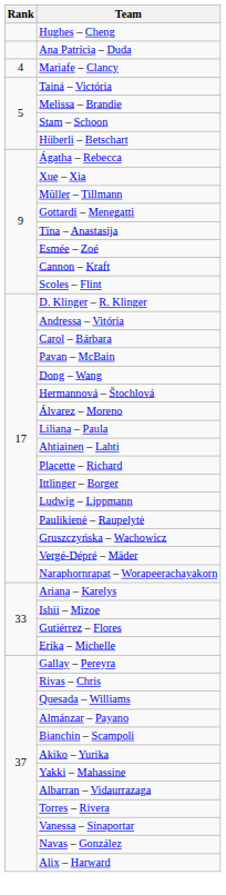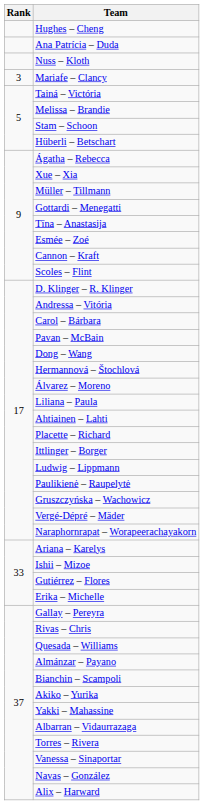 <table class="wikitable">
 <tr>
 <th>Rank</th>
 <th>Team</th>
 </tr>
 <tr>
 <td style="text-align: center;"></td>
 <td> <a href='#'>Hughes</a> – <a href='#'>Cheng</a></td>
 </tr>
 <tr>
 <td style="text-align: center;"></td>
 <td> <a href='#'>Ana Patrícia</a> – <a href='#'>Duda</a></td>
 </tr>
 <tr>
-<td style="text-align: center;">4</td>
+<td style="text-align: center;"></td>
+<td> <a href='#'>Nuss</a> – <a href='#'>Kloth</a></td>
+</tr>
+<tr>
+<td style="text-align: center;">3</td>
 <td> <a href='#'>Mariafe</a> – <a href='#'>Clancy</a></td>
 </tr>
 <tr>
 <td style="text-align: center;" rowspan=4>5</td>
 <td> <a href='#'>Tainá</a> – <a href='#'>Victória</a></td>
 </tr>
 <tr>
 <td> <a href='#'>Melissa</a> – <a href='#'>Brandie</a></td>
 </tr>
 <tr>
 <td> <a href='#'>Stam</a> – <a href='#'>Schoon</a></td>
 </tr>
 <tr>
 <td> <a href='#'>Hüberli</a> – <a href='#'>Betschart</a></td>
 </tr>
 <tr>
 <td style="text-align: center;" rowspan=8>9</td>
 <td> <a href='#'>Ágatha</a> – <a href='#'>Rebecca</a></td>
 </tr>
 <tr>
 <td> <a href='#'>Xue</a> – <a href='#'>Xia</a></td>
 </tr>
 <tr>
 <td> <a href='#'>Müller</a> – <a href='#'>Tillmann</a></td>
 </tr>
 <tr>
 <td> <a href='#'>Gottardi</a> – <a href='#'>Menegatti</a></td>
 </tr>
 <tr>
 <td> <a href='#'>Tīna</a> – <a href='#'>Anastasija</a></td>
 </tr>
 <tr>
 <td> <a href='#'>Esmée</a> – <a href='#'>Zoé</a></td>
 </tr>
 <tr>
 <td> <a href='#'>Cannon</a> – <a href='#'>Kraft</a></td>
 </tr>
 <tr>
 <td> <a href='#'>Scoles</a> – <a href='#'>Flint</a></td>
 </tr>
 <tr>
 <td style="text-align: center;" rowspan=16>17</td>
 <td> <a href='#'>D. Klinger</a> – <a href='#'>R. Klinger</a></td>
 </tr>
 <tr>
 <td> <a href='#'>Andressa</a> – <a href='#'>Vitória</a></td>
 </tr>
 <tr>
 <td> <a href='#'>Carol</a> – <a href='#'>Bárbara</a></td>
 </tr>
 <tr>
 <td> <a href='#'>Pavan</a> – <a href='#'>McBain</a></td>
 </tr>
 <tr>
 <td> <a href='#'>Dong</a> – <a href='#'>Wang</a></td>
 </tr>
 <tr>
 <td> <a href='#'>Hermannová</a> – <a href='#'>Štochlová</a></td>
 </tr>
 <tr>
 <td> <a href='#'>Álvarez</a> – <a href='#'>Moreno</a></td>
 </tr>
 <tr>
 <td> <a href='#'>Liliana</a> – <a href='#'>Paula</a></td>
 </tr>
 <tr>
 <td> <a href='#'>Ahtiainen</a> – <a href='#'>Lahti</a></td>
 </tr>
 <tr>
 <td> <a href='#'>Placette</a> – <a href='#'>Richard</a></td>
 </tr>
 <tr>
 <td> <a href='#'>Ittlinger</a> – <a href='#'>Borger</a></td>
 </tr>
 <tr>
 <td> <a href='#'>Ludwig</a> – <a href='#'>Lippmann</a></td>
 </tr>
 <tr>
 <td> <a href='#'>Paulikienė</a> – <a href='#'>Raupelytė</a></td>
 </tr>
 <tr>
 <td> <a href='#'>Gruszczyńska</a> – <a href='#'>Wachowicz</a></td>
 </tr>
 <tr>
 <td> <a href='#'>Vergé-Dépré</a> – <a href='#'>Mäder</a></td>
 </tr>
 <tr>
 <td> <a href='#'>Naraphornrapat</a> – <a href='#'>Worapeerachayakorn</a></td>
 </tr>
 <tr>
 <td style="text-align: center;" rowspan=4>33</td>
 <td> <a href='#'>Ariana</a> – <a href='#'>Karelys</a></td>
 </tr>
 <tr>
 <td> <a href='#'>Ishii</a> – <a href='#'>Mizoe</a></td>
 </tr>
 <tr>
 <td> <a href='#'>Gutiérrez</a> – <a href='#'>Flores</a></td>
 </tr>
 <tr>
 <td> <a href='#'>Erika</a> – <a href='#'>Michelle</a></td>
 </tr>
 <tr>
 <td style="text-align: center;" rowspan=12>37</td>
 <td> <a href='#'>Gallay</a> – <a href='#'>Pereyra</a></td>
 </tr>
 <tr>
 <td> <a href='#'>Rivas</a> – <a href='#'>Chris</a></td>
 </tr>
 <tr>
 <td> <a href='#'>Quesada</a> – <a href='#'>Williams</a></td>
 </tr>
 <tr>
 <td> <a href='#'>Almánzar</a> – <a href='#'>Payano</a></td>
 </tr>
 <tr>
 <td> <a href='#'>Bianchin</a> – <a href='#'>Scampoli</a></td>
 </tr>
 <tr>
 <td> <a href='#'>Akiko</a> – <a href='#'>Yurika</a></td>
 </tr>
 <tr>
 <td> <a href='#'>Yakki</a> – <a href='#'>Mahassine</a></td>
 </tr>
 <tr>
 <td> <a href='#'>Albarran</a> – <a href='#'>Vidaurrazaga</a></td>
 </tr>
 <tr>
 <td> <a href='#'>Torres</a> – <a href='#'>Rivera</a></td>
 </tr>
 <tr>
 <td> <a href='#'>Vanessa</a> – <a href='#'>Sinaportar</a></td>
 </tr>
 <tr>
 <td> <a href='#'>Navas</a> – <a href='#'>González</a></td>
 </tr>
 <tr>
 <td> <a href='#'>Alix</a> – <a href='#'>Harward</a></td>
 </tr>
 </table>
